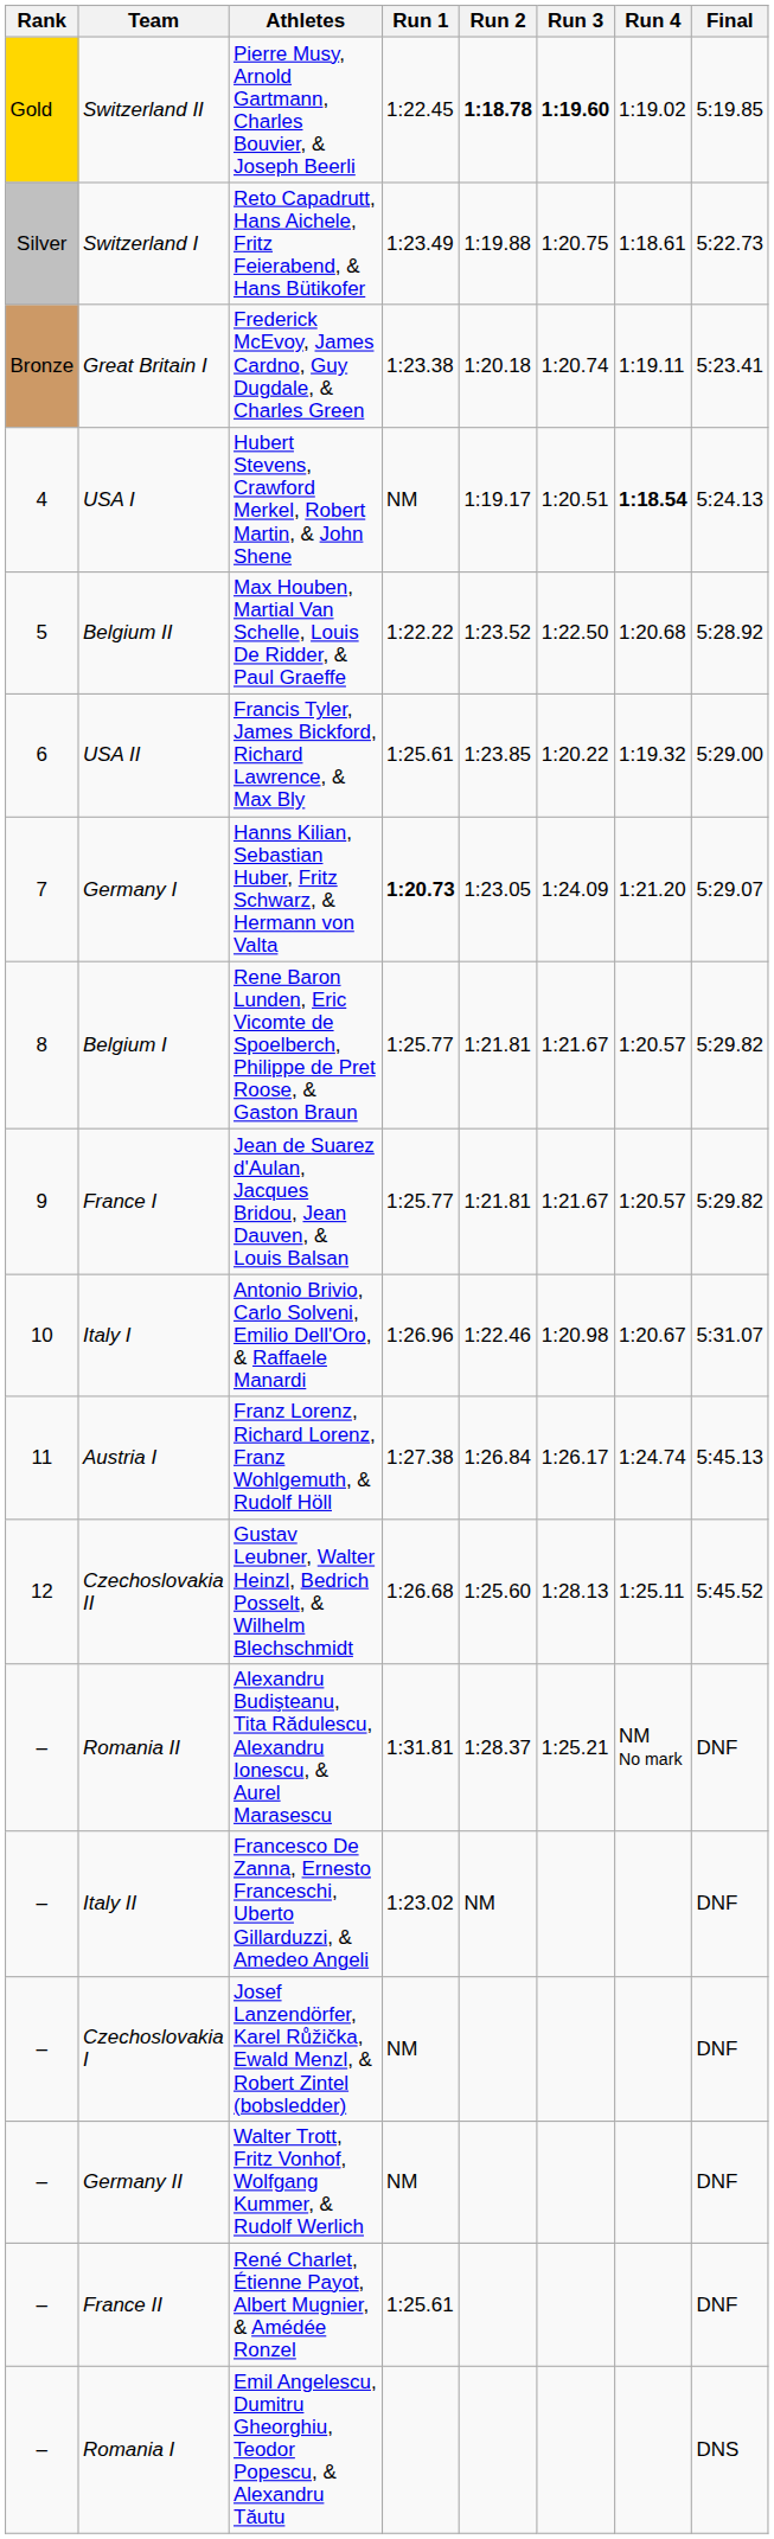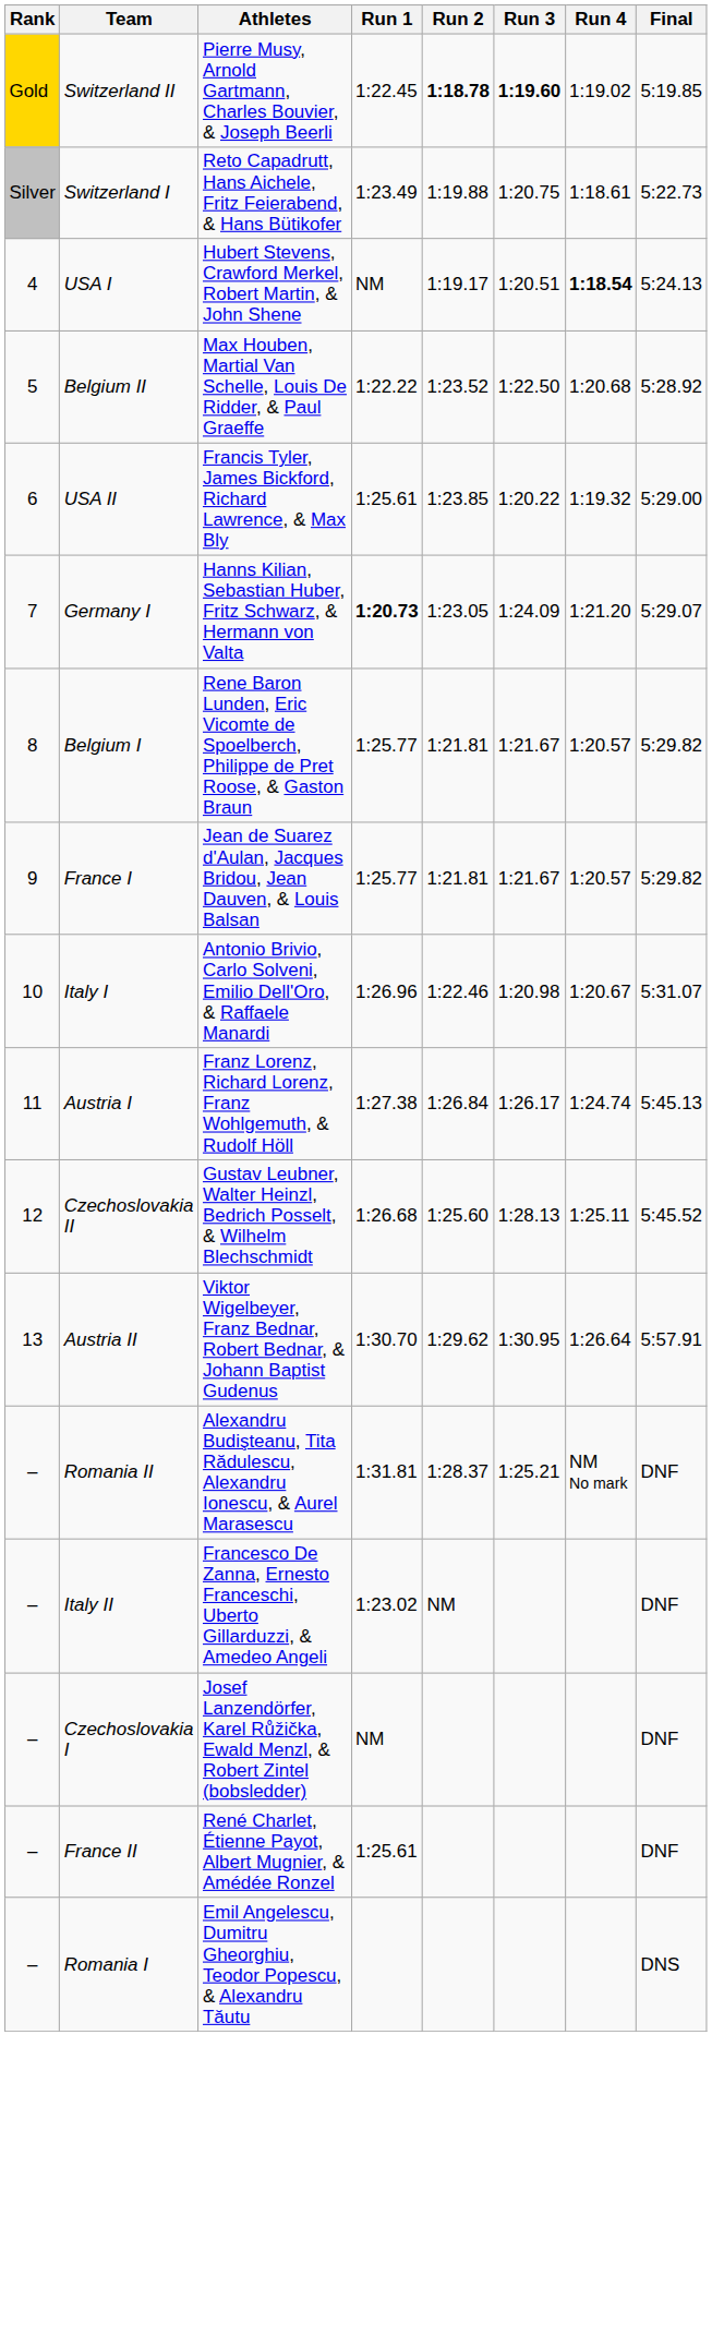 <table class="wikitable">
 <tr>
 <th>Rank</th>
 <th>Team</th>
 <th>Athletes</th>
 <th>Run 1</th>
 <th>Run 2</th>
 <th>Run 3</th>
 <th>Run 4</th>
 <th>Final</th>
 </tr>
 <tr>
 <td bgcolor='gold' alien='center'>Gold</td>
 <td> <em>Switzerland II</em></td>
 <td><a href='#'>Pierre Musy</a>, <a href='#'>Arnold Gartmann</a>, <a href='#'>Charles Bouvier</a>, & <a href='#'>Joseph Beerli</a></td>
 <td>1:22.45</td>
 <td><strong>1:18.78</strong></td>
 <td><strong>1:19.60</strong></td>
 <td>1:19.02</td>
 <td>5:19.85</td>
 </tr>
 <tr>
 <td bgcolor='silver' align='center'>Silver</td>
 <td> <em>Switzerland I</em></td>
 <td><a href='#'>Reto Capadrutt</a>, <a href='#'>Hans Aichele</a>, <a href='#'>Fritz Feierabend</a>, & <a href='#'>Hans Bütikofer</a></td>
 <td>1:23.49</td>
 <td>1:19.88</td>
 <td>1:20.75</td>
 <td>1:18.61</td>
 <td>5:22.73</td>
-</tr>
-<tr>
-<td bgcolor='#CC9966' align='center'>Bronze</td>
-<td> <em>Great Britain I</em></td>
-<td><a href='#'>Frederick McEvoy</a>, <a href='#'>James Cardno</a>, <a href='#'>Guy Dugdale</a>, & <a href='#'>Charles Green</a></td>
-<td>1:23.38</td>
-<td>1:20.18</td>
-<td>1:20.74</td>
-<td>1:19.11</td>
-<td>5:23.41</td>
 </tr>
 <tr>
 <td align='center'>4</td>
 <td> <em>USA I</em></td>
 <td><a href='#'>Hubert Stevens</a>, <a href='#'>Crawford Merkel</a>, <a href='#'>Robert Martin</a>, & <a href='#'>John Shene</a></td>
 <td>NM</td>
 <td>1:19.17</td>
 <td>1:20.51</td>
 <td><strong>1:18.54</strong></td>
 <td>5:24.13</td>
 </tr>
 <tr>
 <td align='center'>5</td>
 <td> <em>Belgium II</em></td>
 <td><a href='#'>Max Houben</a>, <a href='#'>Martial Van Schelle</a>, <a href='#'>Louis De Ridder</a>, & <a href='#'>Paul Graeffe</a></td>
 <td>1:22.22</td>
 <td>1:23.52</td>
 <td>1:22.50</td>
 <td>1:20.68</td>
 <td>5:28.92</td>
 </tr>
 <tr>
 <td align='center'>6</td>
 <td> <em>USA II</em></td>
 <td><a href='#'>Francis Tyler</a>, <a href='#'>James Bickford</a>, <a href='#'>Richard Lawrence</a>, & <a href='#'>Max Bly</a></td>
 <td>1:25.61</td>
 <td>1:23.85</td>
 <td>1:20.22</td>
 <td>1:19.32</td>
 <td>5:29.00</td>
 </tr>
 <tr>
 <td align='center'>7</td>
 <td> <em>Germany I</em></td>
 <td><a href='#'>Hanns Kilian</a>, <a href='#'>Sebastian Huber</a>, <a href='#'>Fritz Schwarz</a>, & <a href='#'>Hermann von Valta</a></td>
 <td><strong>1:20.73</strong></td>
 <td>1:23.05</td>
 <td>1:24.09</td>
 <td>1:21.20</td>
 <td>5:29.07</td>
 </tr>
 <tr>
 <td align='center'>8</td>
 <td> <em>Belgium I</em></td>
 <td><a href='#'>Rene Baron Lunden</a>, <a href='#'>Eric Vicomte de Spoelberch</a>, <a href='#'>Philippe de Pret Roose</a>, & <a href='#'>Gaston Braun</a></td>
 <td>1:25.77</td>
 <td>1:21.81</td>
 <td>1:21.67</td>
 <td>1:20.57</td>
 <td>5:29.82</td>
 </tr>
 <tr>
 <td align='center'>9</td>
 <td> <em>France I</em></td>
 <td><a href='#'>Jean de Suarez d'Aulan</a>, <a href='#'>Jacques Bridou</a>, <a href='#'>Jean Dauven</a>, & <a href='#'>Louis Balsan</a></td>
 <td>1:25.77</td>
 <td>1:21.81</td>
 <td>1:21.67</td>
 <td>1:20.57</td>
 <td>5:29.82</td>
 </tr>
 <tr>
 <td align='center'>10</td>
 <td> <em>Italy I</em></td>
 <td><a href='#'>Antonio Brivio</a>, <a href='#'>Carlo Solveni</a>, <a href='#'>Emilio Dell'Oro</a>, & <a href='#'>Raffaele Manardi</a></td>
 <td>1:26.96</td>
 <td>1:22.46</td>
 <td>1:20.98</td>
 <td>1:20.67</td>
 <td>5:31.07</td>
 </tr>
 <tr>
 <td align='center'>11</td>
 <td> <em>Austria I</em></td>
 <td><a href='#'>Franz Lorenz</a>, <a href='#'>Richard Lorenz</a>, <a href='#'>Franz Wohlgemuth</a>, & <a href='#'>Rudolf Höll</a></td>
 <td>1:27.38</td>
 <td>1:26.84</td>
 <td>1:26.17</td>
 <td>1:24.74</td>
 <td>5:45.13</td>
 </tr>
 <tr>
 <td align='center'>12</td>
 <td> <em>Czechoslovakia II</em></td>
 <td><a href='#'>Gustav Leubner</a>, <a href='#'>Walter Heinzl</a>, <a href='#'>Bedrich Posselt</a>, & <a href='#'>Wilhelm Blechschmidt</a></td>
 <td>1:26.68</td>
 <td>1:25.60</td>
 <td>1:28.13</td>
 <td>1:25.11</td>
 <td>5:45.52</td>
 </tr>
 <tr>
+<td align='center'>13</td>
+<td> <em>Austria II</em></td>
+<td><a href='#'>Viktor Wigelbeyer</a>, <a href='#'>Franz Bednar</a>, <a href='#'>Robert Bednar</a>, & <a href='#'>Johann Baptist Gudenus</a></td>
+<td>1:30.70</td>
+<td>1:29.62</td>
+<td>1:30.95</td>
+<td>1:26.64</td>
+<td>5:57.91</td>
+</tr>
+<tr>
 <td align='center'>–</td>
 <td> <em>Romania II</em></td>
 <td><a href='#'>Alexandru Budişteanu</a>, <a href='#'>Tita Rădulescu</a>, <a href='#'>Alexandru Ionescu</a>, & <a href='#'>Aurel Marasescu</a></td>
 <td>1:31.81</td>
 <td>1:28.37</td>
 <td>1:25.21</td>
 <td>NM<br><small>No mark</small></td>
 <td>DNF</td>
 </tr>
 <tr>
 <td align='center'>–</td>
 <td> <em>Italy II</em></td>
 <td><a href='#'>Francesco De Zanna</a>, <a href='#'>Ernesto Franceschi</a>, <a href='#'>Uberto Gillarduzzi</a>, & <a href='#'>Amedeo Angeli</a></td>
 <td>1:23.02</td>
 <td>NM</td>
 <td></td>
 <td></td>
 <td>DNF</td>
 </tr>
 <tr>
 <td align='center'>–</td>
 <td> <em>Czechoslovakia I</em></td>
 <td><a href='#'>Josef Lanzendörfer</a>, <a href='#'>Karel Růžička</a>, <a href='#'>Ewald Menzl</a>, & <a href='#'>Robert Zintel (bobsledder)</a></td>
 <td>NM</td>
 <td></td>
 <td></td>
 <td></td>
 <td>DNF</td>
 </tr>
 <tr>
 <td align='center'>–</td>
-<td> <em>Germany II</em></td>
-<td><a href='#'>Walter Trott</a>, <a href='#'>Fritz Vonhof</a>, <a href='#'>Wolfgang Kummer</a>, & <a href='#'>Rudolf Werlich</a></td>
-<td>NM</td>
-<td></td>
-<td></td>
-<td></td>
-<td>DNF</td>
-</tr>
-<tr>
-<td align='center'>–</td>
 <td> <em>France II</em></td>
 <td><a href='#'>René Charlet</a>, <a href='#'>Étienne Payot</a>, <a href='#'>Albert Mugnier</a>, & <a href='#'>Amédée Ronzel</a></td>
 <td>1:25.61</td>
 <td></td>
 <td></td>
 <td></td>
 <td>DNF</td>
 </tr>
 <tr>
 <td align='center'>–</td>
 <td> <em>Romania I</em></td>
 <td><a href='#'>Emil Angelescu</a>, <a href='#'>Dumitru Gheorghiu</a>, <a href='#'>Teodor Popescu</a>, & <a href='#'>Alexandru Tăutu</a></td>
 <td></td>
 <td></td>
 <td></td>
 <td></td>
 <td>DNS</td>
 </tr>
 </table>
